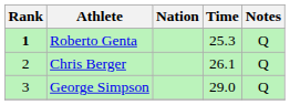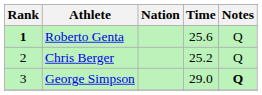 <table class="wikitable sortable" style="text-align:center">
 <tr>
 <th>Rank</th>
 <th>Athlete</th>
 <th>Nation</th>
 <th>Time</th>
 <th>Notes</th>
 </tr>
 <tr bgcolor=bbf3bb>
 <td><strong>1</strong></td>
 <td align=left><a href='#'>Roberto Genta</a></td>
 <td align=left></td>
-<td>25.3</td>
+<td>25.6</td>
 <td>Q</td>
 </tr>
 <tr bgcolor=bbf3bb>
 <td>2</td>
 <td align=left><a href='#'>Chris Berger</a></td>
 <td align=left></td>
-<td>26.1</td>
+<td>25.2</td>
 <td>Q</td>
 </tr>
 <tr bgcolor=bbf3bb>
 <td>3</td>
 <td align=left><a href='#'>George Simpson</a></td>
 <td align=left></td>
 <td>29.0</td>
-<td>Q</td>
+<td><strong>Q</strong></td>
 </tr>
 <tr>
 </tr>
 </table>
